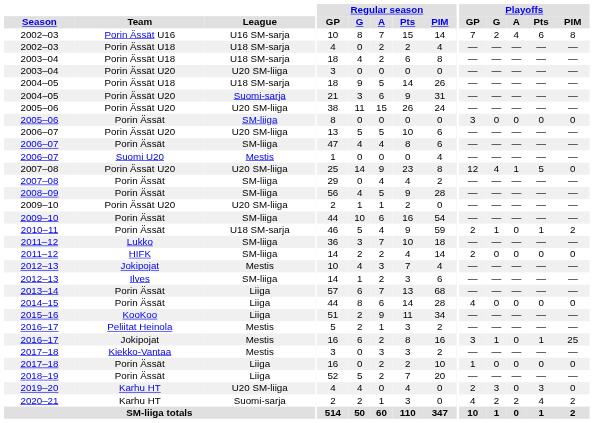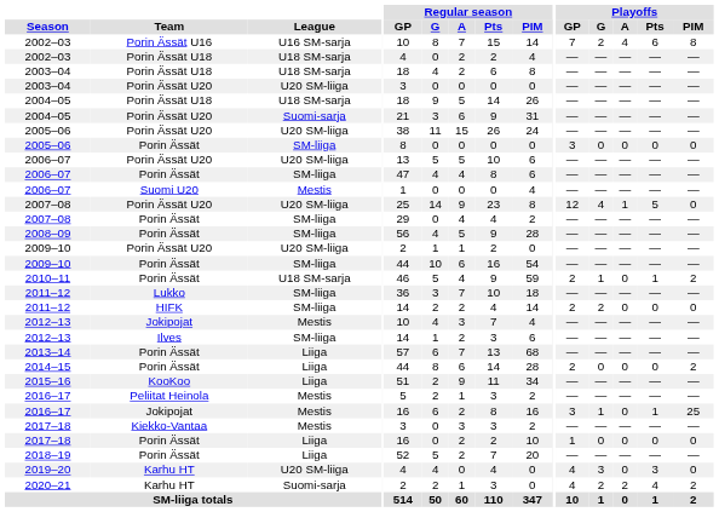 <table border="0" cellpadding="1" cellspacing="0" style="text-align:center; width:60em">
 <tr bgcolor="#e0e0e0">
 <th colspan="3" bgcolor="#ffffff"></th>
 <th rowspan="99" bgcolor="#ffffff"></th>
 <th colspan="5"><a href='#'>Regular season</a></th>
 <th rowspan="99" bgcolor="#ffffff"></th>
 <th colspan="5"><a href='#'>Playoffs</a></th>
 </tr>
 <tr bgcolor="#e0e0e0">
 <th><a href='#'>Season</a></th>
 <th>Team</th>
 <th>League</th>
 <th>GP</th>
 <th><a href='#'>G</a></th>
 <th><a href='#'>A</a></th>
 <th><a href='#'>Pts</a></th>
 <th><a href='#'>PIM</a></th>
 <th>GP</th>
 <th>G</th>
 <th>A</th>
 <th>Pts</th>
 <th>PIM</th>
 </tr>
 <tr>
 <td>2002–03</td>
 <td><a href='#'>Porin Ässät</a> U16</td>
 <td>U16 SM-sarja</td>
 <td>10</td>
 <td>8</td>
 <td>7</td>
 <td>15</td>
 <td>14</td>
 <td>7</td>
 <td>2</td>
 <td>4</td>
 <td>6</td>
 <td>8</td>
 </tr>
 <tr bgcolor="#f0f0f0">
 <td>2002–03</td>
 <td>Porin Ässät U18</td>
 <td>U18 SM-sarja</td>
 <td>4</td>
 <td>0</td>
 <td>2</td>
 <td>2</td>
 <td>4</td>
 <td>—</td>
 <td>—</td>
 <td>—</td>
 <td>—</td>
 <td>—</td>
 </tr>
 <tr>
 <td>2003–04</td>
 <td>Porin Ässät U18</td>
 <td>U18 SM-sarja</td>
 <td>18</td>
 <td>4</td>
 <td>2</td>
 <td>6</td>
 <td>8</td>
 <td>—</td>
 <td>—</td>
 <td>—</td>
 <td>—</td>
 <td>—</td>
 </tr>
 <tr bgcolor="#f0f0f0">
 <td>2003–04</td>
 <td>Porin Ässät U20</td>
 <td>U20 SM-liiga</td>
 <td>3</td>
 <td>0</td>
 <td>0</td>
 <td>0</td>
 <td>0</td>
 <td>—</td>
 <td>—</td>
 <td>—</td>
 <td>—</td>
 <td>—</td>
 </tr>
 <tr>
 <td>2004–05</td>
 <td>Porin Ässät U18</td>
 <td>U18 SM-sarja</td>
 <td>18</td>
 <td>9</td>
 <td>5</td>
 <td>14</td>
 <td>26</td>
 <td>—</td>
 <td>—</td>
 <td>—</td>
 <td>—</td>
 <td>—</td>
 </tr>
 <tr bgcolor="#f0f0f0">
 <td>2004–05</td>
 <td>Porin Ässät U20</td>
 <td><a href='#'>Suomi-sarja</a></td>
 <td>21</td>
 <td>3</td>
 <td>6</td>
 <td>9</td>
 <td>31</td>
 <td>—</td>
 <td>—</td>
 <td>—</td>
 <td>—</td>
 <td>—</td>
 </tr>
 <tr>
 <td>2005–06</td>
 <td>Porin Ässät U20</td>
 <td>U20 SM-liiga</td>
 <td>38</td>
 <td>11</td>
 <td>15</td>
 <td>26</td>
 <td>24</td>
 <td>—</td>
 <td>—</td>
 <td>—</td>
 <td>—</td>
 <td>—</td>
 </tr>
 <tr bgcolor="#f0f0f0">
 <td><a href='#'>2005–06</a></td>
 <td>Porin Ässät</td>
 <td><a href='#'>SM-liiga</a></td>
 <td>8</td>
 <td>0</td>
 <td>0</td>
 <td>0</td>
 <td>0</td>
 <td>3</td>
 <td>0</td>
 <td>0</td>
 <td>0</td>
 <td>0</td>
 </tr>
 <tr>
 <td>2006–07</td>
 <td>Porin Ässät U20</td>
 <td>U20 SM-liiga</td>
 <td>13</td>
 <td>5</td>
 <td>5</td>
 <td>10</td>
 <td>6</td>
 <td>—</td>
 <td>—</td>
 <td>—</td>
 <td>—</td>
 <td>—</td>
 </tr>
 <tr bgcolor="#f0f0f0">
 <td><a href='#'>2006–07</a></td>
 <td>Porin Ässät</td>
 <td>SM-liiga</td>
 <td>47</td>
 <td>4</td>
 <td>4</td>
 <td>8</td>
 <td>6</td>
 <td>—</td>
 <td>—</td>
 <td>—</td>
 <td>—</td>
 <td>—</td>
 </tr>
 <tr>
 <td><a href='#'>2006–07</a></td>
 <td><a href='#'>Suomi U20</a></td>
 <td><a href='#'>Mestis</a></td>
 <td>1</td>
 <td>0</td>
 <td>0</td>
 <td>0</td>
 <td>4</td>
 <td>—</td>
 <td>—</td>
 <td>—</td>
 <td>—</td>
 <td>—</td>
 </tr>
 <tr bgcolor="#f0f0f0">
 <td>2007–08</td>
 <td>Porin Ässät U20</td>
 <td>U20 SM-liiga</td>
 <td>25</td>
 <td>14</td>
 <td>9</td>
 <td>23</td>
 <td>8</td>
 <td>12</td>
 <td>4</td>
 <td>1</td>
 <td>5</td>
 <td>0</td>
 </tr>
 <tr>
 <td><a href='#'>2007–08</a></td>
 <td>Porin Ässät</td>
 <td>SM-liiga</td>
 <td>29</td>
 <td>0</td>
 <td>4</td>
 <td>4</td>
 <td>2</td>
 <td>—</td>
 <td>—</td>
 <td>—</td>
 <td>—</td>
 <td>—</td>
 </tr>
 <tr bgcolor="#f0f0f0">
 <td><a href='#'>2008–09</a></td>
 <td>Porin Ässät</td>
 <td>SM-liiga</td>
 <td>56</td>
 <td>4</td>
 <td>5</td>
 <td>9</td>
 <td>28</td>
 <td>—</td>
 <td>—</td>
 <td>—</td>
 <td>—</td>
 <td>—</td>
 </tr>
 <tr>
 <td>2009–10</td>
 <td>Porin Ässät U20</td>
 <td>U20 SM-liiga</td>
 <td>2</td>
 <td>1</td>
 <td>1</td>
 <td>2</td>
 <td>0</td>
 <td>—</td>
 <td>—</td>
 <td>—</td>
 <td>—</td>
 <td>—</td>
 </tr>
 <tr bgcolor="#f0f0f0">
 <td><a href='#'>2009–10</a></td>
 <td>Porin Ässät</td>
 <td>SM-liiga</td>
 <td>44</td>
 <td>10</td>
 <td>6</td>
 <td>16</td>
 <td>54</td>
 <td>—</td>
 <td>—</td>
 <td>—</td>
 <td>—</td>
 <td>—</td>
 </tr>
 <tr>
 <td><a href='#'>2010–11</a></td>
 <td>Porin Ässät</td>
 <td>U18 SM-sarja</td>
 <td>46</td>
 <td>5</td>
 <td>4</td>
 <td>9</td>
 <td>59</td>
 <td>2</td>
 <td>1</td>
 <td>0</td>
 <td>1</td>
 <td>2</td>
 </tr>
 <tr bgcolor="#f0f0f0">
 <td><a href='#'>2011–12</a></td>
 <td><a href='#'>Lukko</a></td>
 <td>SM-liiga</td>
 <td>36</td>
 <td>3</td>
 <td>7</td>
 <td>10</td>
 <td>18</td>
 <td>—</td>
 <td>—</td>
 <td>—</td>
 <td>—</td>
 <td>—</td>
 </tr>
 <tr>
 <td><a href='#'>2011–12</a></td>
 <td><a href='#'>HIFK</a></td>
 <td>SM-liiga</td>
 <td>14</td>
 <td>2</td>
 <td>2</td>
 <td>4</td>
 <td>14</td>
 <td>2</td>
-<td>0</td>
+<td>2</td>
 <td>0</td>
 <td>0</td>
 <td>0</td>
 </tr>
 <tr bgcolor="#f0f0f0">
 <td><a href='#'>2012–13</a></td>
 <td><a href='#'>Jokipojat</a></td>
 <td>Mestis</td>
 <td>10</td>
 <td>4</td>
 <td>3</td>
 <td>7</td>
 <td>4</td>
 <td>—</td>
 <td>—</td>
 <td>—</td>
 <td>—</td>
 <td>—</td>
 </tr>
 <tr>
 <td><a href='#'>2012–13</a></td>
 <td><a href='#'>Ilves</a></td>
 <td>SM-liiga</td>
 <td>14</td>
 <td>1</td>
 <td>2</td>
 <td>3</td>
 <td>6</td>
 <td>—</td>
 <td>—</td>
 <td>—</td>
 <td>—</td>
 <td>—</td>
 </tr>
 <tr bgcolor="#f0f0f0">
 <td><a href='#'>2013–14</a></td>
 <td>Porin Ässät</td>
 <td>Liiga</td>
 <td>57</td>
 <td>6</td>
 <td>7</td>
 <td>13</td>
 <td>68</td>
 <td>—</td>
 <td>—</td>
 <td>—</td>
 <td>—</td>
 <td>—</td>
 </tr>
 <tr>
 <td><a href='#'>2014–15</a></td>
 <td>Porin Ässät</td>
 <td>Liiga</td>
 <td>44</td>
 <td>8</td>
 <td>6</td>
 <td>14</td>
 <td>28</td>
-<td>4</td>
+<td>2</td>
 <td>0</td>
 <td>0</td>
 <td>0</td>
-<td>0</td>
+<td>2</td>
 </tr>
 <tr bgcolor="#f0f0f0">
 <td><a href='#'>2015–16</a></td>
 <td><a href='#'>KooKoo</a></td>
 <td>Liiga</td>
 <td>51</td>
 <td>2</td>
 <td>9</td>
 <td>11</td>
 <td>34</td>
 <td>—</td>
 <td>—</td>
 <td>—</td>
 <td>—</td>
 <td>—</td>
 </tr>
 <tr>
 <td><a href='#'>2016–17</a></td>
 <td><a href='#'>Peliitat Heinola</a></td>
 <td>Mestis</td>
 <td>5</td>
 <td>2</td>
 <td>1</td>
 <td>3</td>
 <td>2</td>
 <td>—</td>
 <td>—</td>
 <td>—</td>
 <td>—</td>
 <td>—</td>
 </tr>
 <tr bgcolor="#f0f0f0">
 <td><a href='#'>2016–17</a></td>
 <td>Jokipojat</td>
 <td>Mestis</td>
 <td>16</td>
 <td>6</td>
 <td>2</td>
 <td>8</td>
 <td>16</td>
 <td>3</td>
 <td>1</td>
 <td>0</td>
 <td>1</td>
 <td>25</td>
 </tr>
 <tr>
 <td><a href='#'>2017–18</a></td>
 <td><a href='#'>Kiekko-Vantaa</a></td>
 <td>Mestis</td>
 <td>3</td>
 <td>0</td>
 <td>3</td>
 <td>3</td>
 <td>2</td>
 <td>—</td>
 <td>—</td>
 <td>—</td>
 <td>—</td>
 <td>—</td>
 </tr>
 <tr bgcolor="#f0f0f0">
 <td><a href='#'>2017–18</a></td>
 <td>Porin Ässät</td>
 <td>Liiga</td>
 <td>16</td>
 <td>0</td>
 <td>2</td>
 <td>2</td>
 <td>10</td>
 <td>1</td>
 <td>0</td>
 <td>0</td>
 <td>0</td>
 <td>0</td>
 </tr>
 <tr>
 <td><a href='#'>2018–19</a></td>
 <td>Porin Ässät</td>
 <td>Liiga</td>
 <td>52</td>
 <td>5</td>
 <td>2</td>
 <td>7</td>
 <td>20</td>
 <td>—</td>
 <td>—</td>
 <td>—</td>
 <td>—</td>
 <td>—</td>
 </tr>
 <tr bgcolor="#f0f0f0">
 <td><a href='#'>2019–20</a></td>
 <td><a href='#'>Karhu HT</a></td>
 <td>U20 SM-liiga</td>
 <td>4</td>
 <td>4</td>
 <td>0</td>
 <td>4</td>
 <td>0</td>
-<td>2</td>
+<td>4</td>
 <td>3</td>
 <td>0</td>
 <td>3</td>
 <td>0</td>
 </tr>
 <tr>
 <td><a href='#'>2020–21</a></td>
 <td>Karhu HT</td>
 <td>Suomi-sarja</td>
 <td>2</td>
 <td>2</td>
 <td>1</td>
 <td>3</td>
 <td>0</td>
 <td>4</td>
 <td>2</td>
 <td>2</td>
 <td>4</td>
 <td>2</td>
 </tr>
 <tr>
 </tr>
 <tr ALIGN="center" bgcolor="#e0e0e0">
 <th colspan="3">SM-liiga totals</th>
 <th ALIGN="center">514</th>
 <th ALIGN="center">50</th>
 <th ALIGN="center">60</th>
 <th ALIGN="center">110</th>
 <th ALIGN="center">347</th>
 <th ALIGN="center">10</th>
 <th ALIGN="center">1</th>
 <th ALIGN="center">0</th>
 <th ALIGN="center">1</th>
 <th ALIGN="center">2</th>
 </tr>
 </table>
